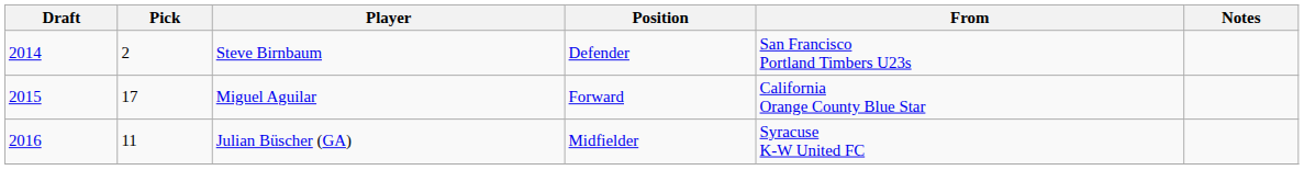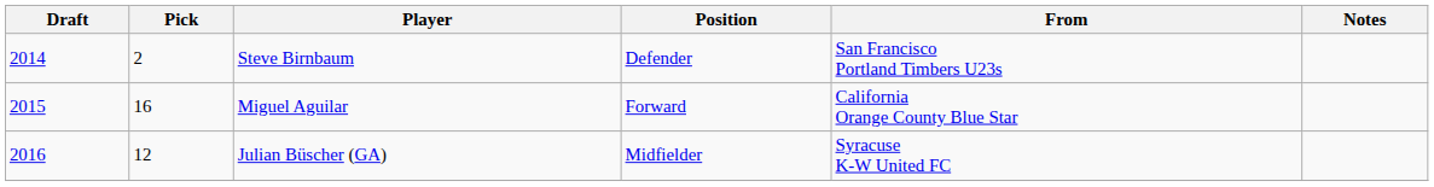 <table class="wikitable sortable" style="width:80%">
 <tr>
 <th>Draft</th>
 <th>Pick</th>
 <th>Player</th>
 <th>Position</th>
 <th>From</th>
 <th>Notes</th>
 </tr>
 <tr>
 <td><a href='#'>2014</a></td>
 <td>2</td>
 <td> <a href='#'>Steve Birnbaum</a></td>
 <td><a href='#'>Defender</a></td>
 <td><a href='#'>San Francisco</a><br><a href='#'>Portland Timbers U23s</a></td>
 <td></td>
 </tr>
 <tr>
 <td><a href='#'>2015</a></td>
-<td>17</td>
+<td>16</td>
 <td> <a href='#'>Miguel Aguilar</a></td>
 <td><a href='#'>Forward</a></td>
 <td><a href='#'>California</a><br><a href='#'>Orange County Blue Star</a></td>
 <td></td>
 </tr>
 <tr>
 <td><a href='#'>2016</a></td>
-<td>11</td>
+<td>12</td>
 <td> <a href='#'>Julian Büscher</a> (<a href='#'>GA</a>)</td>
 <td><a href='#'>Midfielder</a></td>
 <td><a href='#'>Syracuse</a><br><a href='#'>K-W United FC</a></td>
 <td></td>
 </tr>
 <tr>
 </tr>
 </table>
